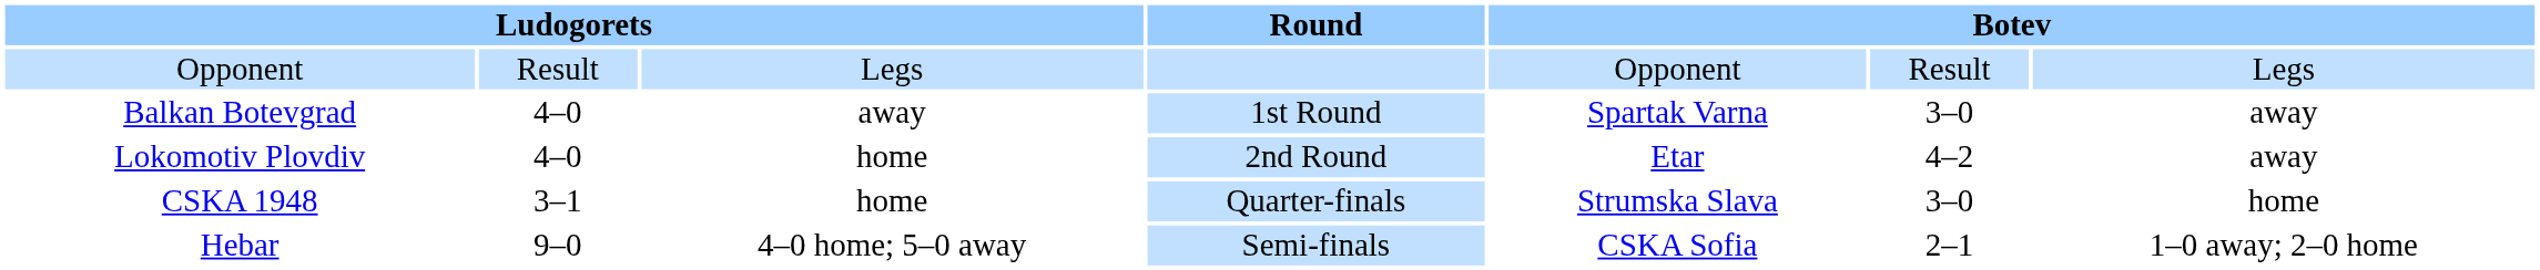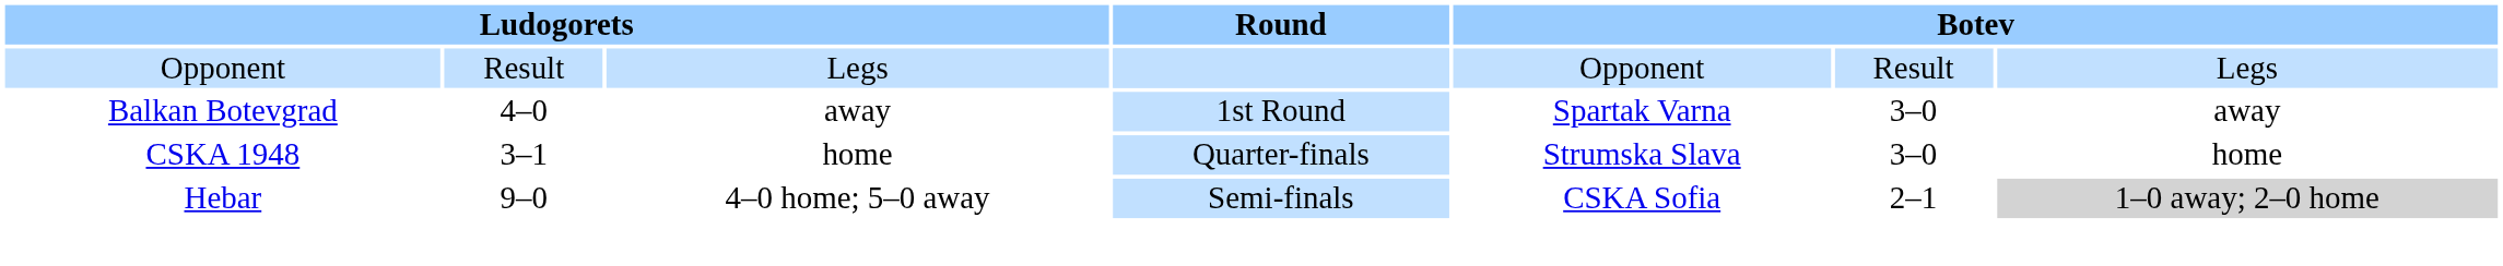 <table width="100%" style="text-align:center">
 <tr valign=top bgcolor=#99ccff>
 <th colspan=3 style="width:1*">Ludogorets</th>
 <th><strong>Round</strong></th>
 <th colspan=3 style="width:1*">Botev</th>
 </tr>
 <tr valign=top bgcolor=#c1e0ff>
 <td>Opponent</td>
 <td>Result</td>
 <td>Legs</td>
 <td bgcolor=#c1e0ff></td>
 <td>Opponent</td>
 <td>Result</td>
 <td>Legs</td>
 </tr>
 <tr>
 <td><a href='#'>Balkan Botevgrad</a></td>
 <td>4–0</td>
 <td>away</td>
 <td bgcolor="#c1e0ff">1st Round</td>
 <td><a href='#'>Spartak Varna</a></td>
 <td>3–0</td>
 <td>away</td>
 </tr>
 <tr>
-<td><a href='#'>Lokomotiv Plovdiv</a></td>
-<td>4–0</td>
-<td>home</td>
-<td bgcolor="#c1e0ff">2nd Round</td>
-<td><a href='#'>Etar</a></td>
-<td>4–2</td>
-<td>away</td>
-</tr>
-<tr>
 <td><a href='#'>CSKA 1948</a></td>
 <td>3–1</td>
 <td>home</td>
 <td bgcolor="#c1e0ff">Quarter-finals</td>
 <td><a href='#'>Strumska Slava</a></td>
 <td>3–0</td>
 <td>home</td>
 </tr>
 <tr>
 <td><a href='#'>Hebar</a></td>
 <td>9–0</td>
 <td>4–0 home; 5–0 away</td>
 <td bgcolor="#c1e0ff">Semi-finals</td>
 <td><a href='#'>CSKA Sofia</a></td>
 <td>2–1</td>
-<td>1–0 away; 2–0 home</td>
+<td style="background: lightgrey;">1–0 away; 2–0 home</td>
 </tr>
 </table>
